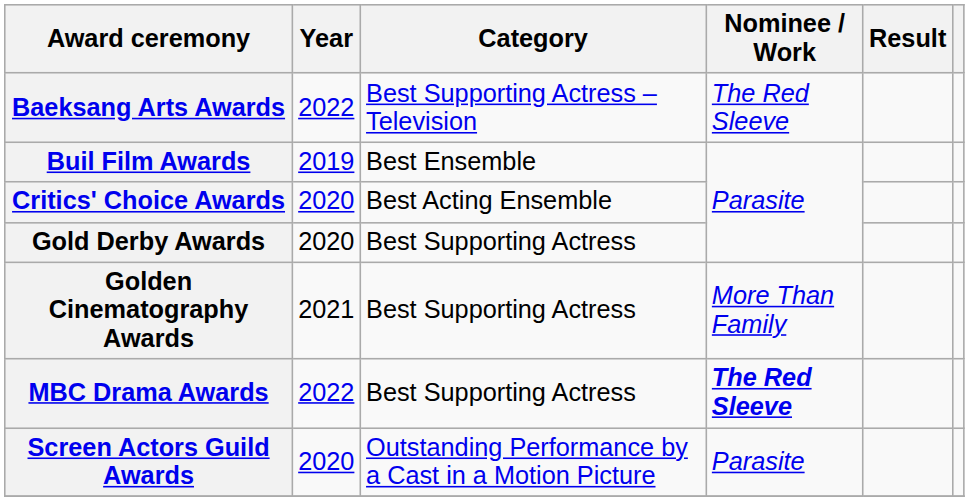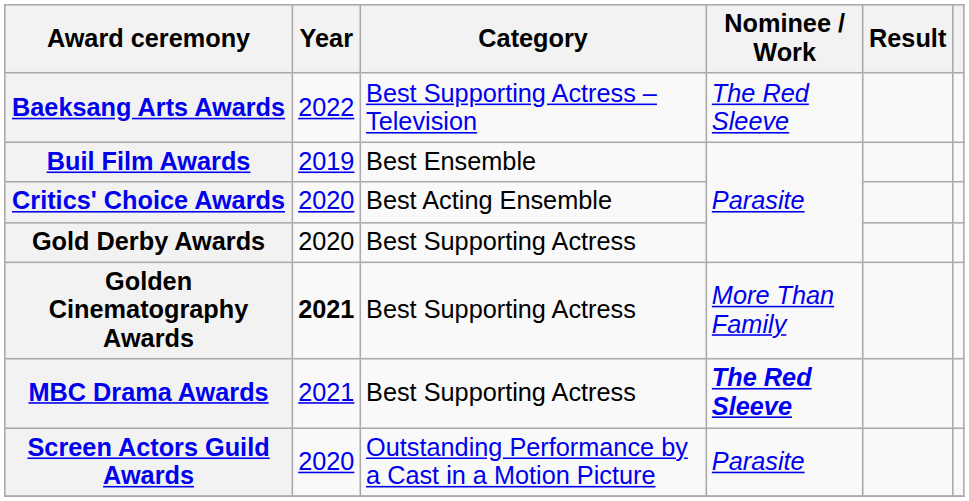 <table class="wikitable plainrowheaders sortable">
 <tr>
 <th scope="col">Award ceremony</th>
 <th scope="col">Year</th>
 <th scope="col">Category</th>
 <th scope="col">Nominee / Work</th>
 <th scope="col">Result</th>
 <th scope="col" class="unsortable"></th>
 </tr>
 <tr>
 <th scope="row" rowspan="1"><a href='#'>Baeksang Arts Awards</a></th>
 <td><a href='#'>2022</a></td>
 <td><a href='#'>Best Supporting Actress – Television</a></td>
 <td><em><a href='#'>The Red Sleeve</a></em></td>
 <td></td>
 <td></td>
 </tr>
 <tr>
 <th scope="row"  rowspan="1"><a href='#'>Buil Film Awards</a></th>
 <td><a href='#'>2019</a></td>
 <td>Best Ensemble</td>
 <td rowspan="3"><em><a href='#'>Parasite</a></em></td>
 <td></td>
 <td></td>
 </tr>
 <tr>
 <th scope="row"><a href='#'>Critics' Choice Awards</a></th>
 <td><a href='#'>2020</a></td>
 <td>Best Acting Ensemble</td>
 <td></td>
 <td></td>
 </tr>
 <tr>
 <th scope="row">Gold Derby Awards</th>
 <td>2020</td>
 <td>Best Supporting Actress</td>
 <td></td>
 <td></td>
 </tr>
 <tr>
 <th scope="row">Golden Cinematography Awards</th>
-<td>2021</td>
+<td><strong>2021</strong></td>
 <td>Best Supporting Actress</td>
 <td><em><a href='#'>More Than Family</a></em></td>
 <td></td>
 <td></td>
 </tr>
 <tr>
 <th scope="row"><a href='#'>MBC Drama Awards</a></th>
-<td><a href='#'>2022</a></td>
+<td><a href='#'>2021</a></td>
 <td>Best Supporting Actress</td>
 <td><strong><em><a href='#'>The Red Sleeve</a></em></strong></td>
 <td></td>
 <td></td>
 </tr>
 <tr>
 <th scope="row"><a href='#'>Screen Actors Guild Awards</a></th>
 <td><a href='#'>2020</a></td>
 <td><a href='#'>Outstanding Performance by a Cast in a Motion Picture</a></td>
 <td><em><a href='#'>Parasite</a></em></td>
 <td></td>
 <td></td>
 </tr>
 <tr>
 </tr>
 </table>
